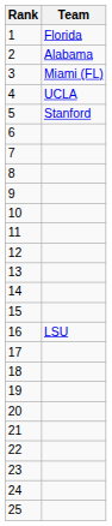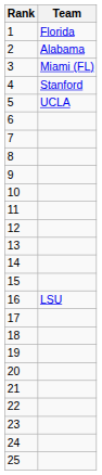 <table class=wikitable>
 <tr>
 <th>Rank</th>
 <th>Team</th>
 </tr>
 <tr>
 <td>1</td>
 <td><a href='#'>Florida</a></td>
 </tr>
 <tr>
 <td>2</td>
 <td><a href='#'>Alabama</a></td>
 </tr>
 <tr>
 <td>3</td>
 <td><a href='#'>Miami (FL)</a></td>
 </tr>
 <tr>
 <td>4</td>
-<td><a href='#'>UCLA</a></td>
+<td><a href='#'>Stanford</a></td>
 </tr>
 <tr>
 <td>5</td>
-<td><a href='#'>Stanford</a></td>
+<td><a href='#'>UCLA</a></td>
 </tr>
 <tr>
 <td>6</td>
 <td></td>
 </tr>
 <tr>
 <td>7</td>
 <td></td>
 </tr>
 <tr>
 <td>8</td>
 <td></td>
 </tr>
 <tr>
 <td>9</td>
 <td></td>
 </tr>
 <tr>
 <td>10</td>
 <td></td>
 </tr>
 <tr>
 <td>11</td>
 <td></td>
 </tr>
 <tr>
 <td>12</td>
 <td></td>
 </tr>
 <tr>
 <td>13</td>
 <td></td>
 </tr>
 <tr>
 <td>14</td>
 <td></td>
 </tr>
 <tr>
 <td>15</td>
 <td></td>
 </tr>
 <tr>
 <td>16</td>
 <td><a href='#'>LSU</a></td>
 </tr>
 <tr>
 <td>17</td>
 <td></td>
 </tr>
 <tr>
 <td>18</td>
 <td></td>
 </tr>
 <tr>
 <td>19</td>
 <td></td>
 </tr>
 <tr>
 <td>20</td>
 <td></td>
 </tr>
 <tr>
 <td>21</td>
 <td></td>
 </tr>
 <tr>
 <td>22</td>
 <td></td>
 </tr>
 <tr>
 <td>23</td>
 <td></td>
 </tr>
 <tr>
 <td>24</td>
 <td></td>
 </tr>
 <tr>
 <td>25</td>
 <td></td>
 </tr>
 </table>
